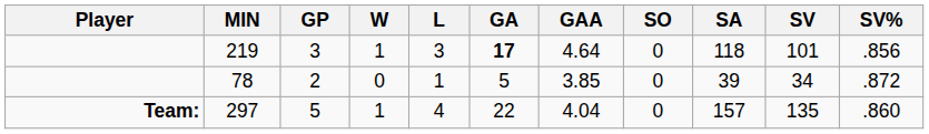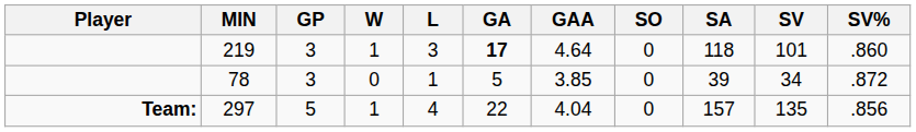 <table class="wikitable sortable" width="60%">
 <tr>
 <th bgcolor="#DDDDFF" width="10%">Player</th>
 <th width="3%" bgcolor="#DDDDFF" title="Minutes played">MIN</th>
 <th width="3%" bgcolor="#DDDDFF" title="Games played in">GP</th>
 <th width="3%" bgcolor="#DDDDFF" title="Games played in">W</th>
 <th width="3%" bgcolor="#DDDDFF"title="Games played in">L</th>
 <th width="3%" bgcolor="#DDDDFF" title="Goals against">GA</th>
 <th width="3%" bgcolor="#DDDDFF" title="Goals against average">GAA</th>
 <th width="3%" bgcolor="#DDDDFF" title="Shut-outs">SO</th>
 <th width="3%" bgcolor="#DDDDFF" title="Shots against">SA</th>
 <th width="3%" bgcolor="#DDDDFF" title="Shots saved">SV</th>
 <th width="3%" bgcolor="#DDDDFF" title="Save percentage">SV%</th>
 </tr>
 <tr align="center">
 <td align="right"></td>
 <td>219</td>
 <td>3</td>
 <td>1</td>
 <td>3</td>
 <td><strong>17</strong></td>
 <td>4.64</td>
 <td>0</td>
 <td>118</td>
 <td>101</td>
-<td>.856</td>
+<td>.860</td>
 </tr>
 <tr align="center">
 <td align="right"></td>
 <td>78</td>
-<td>2</td>
+<td>3</td>
 <td>0</td>
 <td>1</td>
 <td>5</td>
 <td>3.85</td>
 <td>0</td>
 <td>39</td>
 <td>34</td>
 <td>.872</td>
 </tr>
 <tr align="center">
 <td align="right"><strong>Team:</strong></td>
 <td>297</td>
 <td>5</td>
 <td>1</td>
 <td>4</td>
 <td>22</td>
 <td>4.04</td>
 <td>0</td>
 <td>157</td>
 <td>135</td>
-<td>.860</td>
+<td>.856</td>
 </tr>
 </table>
